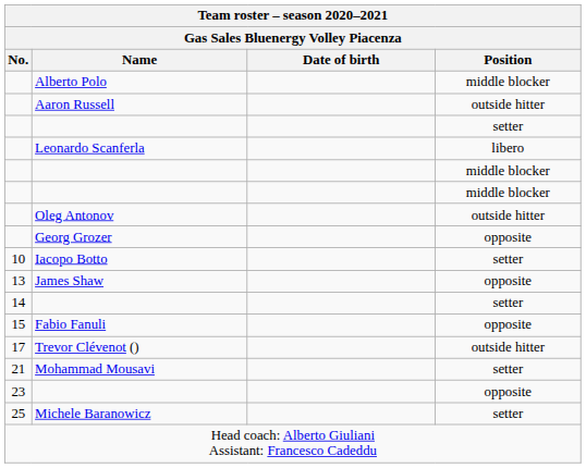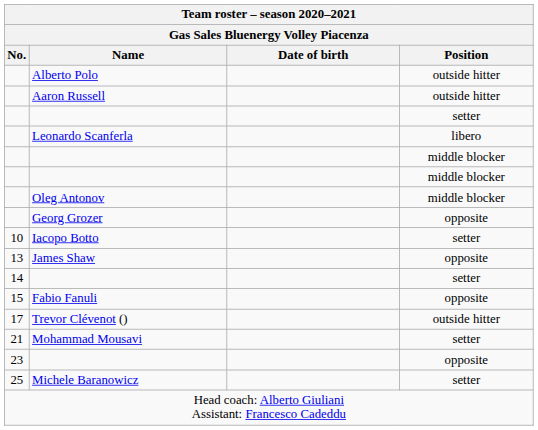 <table class="wikitable collapsible collapsed sortable" style="font-size:100%; text-align:center;">
 <tr>
 <th colspan=6>Team roster – season 2020–2021</th>
 </tr>
 <tr>
 <th colspan=6>Gas Sales Bluenergy Volley Piacenza</th>
 </tr>
 <tr>
 <th>No.</th>
 <th style="width:15em">Name</th>
 <th style="width:13em">Date of birth</th>
 <th style="width:10em">Position</th>
 </tr>
 <tr>
 <td></td>
 <td style="text-align:left"> <a href='#'>Alberto Polo</a></td>
 <td style="text-align:right"></td>
-<td>middle blocker</td>
+<td>outside hitter</td>
 </tr>
 <tr>
 <td></td>
 <td style="text-align:left"> <a href='#'>Aaron Russell</a></td>
 <td style="text-align:right"></td>
 <td>outside hitter</td>
 </tr>
 <tr>
 <td></td>
 <td style="text-align:left"> </td>
 <td style="text-align:right"></td>
 <td>setter</td>
 </tr>
 <tr>
 <td></td>
 <td style="text-align:left"> <a href='#'>Leonardo Scanferla</a></td>
 <td style="text-align:right"></td>
 <td>libero</td>
 </tr>
 <tr>
 <td></td>
 <td style="text-align:left"> </td>
 <td style="text-align:right"></td>
 <td>middle blocker</td>
 </tr>
 <tr>
 <td></td>
 <td style="text-align:left"> </td>
 <td style="text-align:right"></td>
 <td>middle blocker</td>
 </tr>
 <tr>
 <td></td>
 <td style="text-align:left"> <a href='#'>Oleg Antonov</a></td>
 <td style="text-align:right"></td>
-<td>outside hitter</td>
+<td>middle blocker</td>
 </tr>
 <tr>
 <td></td>
 <td style="text-align:left"> <a href='#'>Georg Grozer</a></td>
 <td style="text-align:right"></td>
 <td>opposite</td>
 </tr>
 <tr>
 <td>10</td>
 <td style="text-align:left"> <a href='#'>Iacopo Botto</a></td>
 <td style="text-align:right"></td>
 <td>setter</td>
 </tr>
 <tr>
 <td>13</td>
 <td style="text-align:left"> <a href='#'>James Shaw</a></td>
 <td style="text-align:right"></td>
 <td>opposite</td>
 </tr>
 <tr>
 <td>14</td>
 <td style="text-align:left"> </td>
 <td style="text-align:right"></td>
 <td>setter</td>
 </tr>
 <tr>
 <td>15</td>
 <td style="text-align:left"> <a href='#'>Fabio Fanuli</a></td>
 <td style="text-align:right"></td>
 <td>opposite</td>
 </tr>
 <tr>
 <td>17</td>
 <td style="text-align:left"> <a href='#'>Trevor Clévenot</a> ()</td>
 <td style="text-align:right"></td>
 <td>outside hitter</td>
 </tr>
 <tr>
 <td>21</td>
 <td style="text-align:left"> <a href='#'>Mohammad Mousavi</a></td>
 <td style="text-align:right"></td>
 <td>setter</td>
 </tr>
 <tr>
 <td>23</td>
 <td style="text-align:left"> </td>
 <td style="text-align:right"></td>
 <td>opposite</td>
 </tr>
 <tr>
 <td>25</td>
 <td style="text-align:left"> <a href='#'>Michele Baranowicz</a></td>
 <td style="text-align:right"></td>
 <td>setter</td>
 </tr>
 <tr>
 <td colspan=4>Head coach:  <a href='#'>Alberto Giuliani</a><br>Assistant:  <a href='#'>Francesco Cadeddu</a></td>
 </tr>
 </table>
